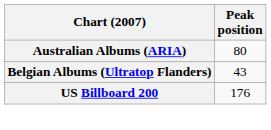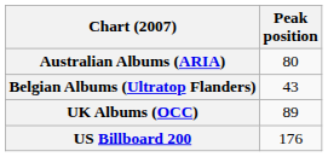 <table class="wikitable sortable plainrowheaders" style="text-align:center">
 <tr>
 <th scope="col">Chart (2007)</th>
 <th scope="col">Peak<br>position</th>
 </tr>
 <tr>
 <th scope="row">Australian Albums (<a href='#'>ARIA</a>)</th>
 <td style="text-align:center;">80</td>
 </tr>
 <tr>
 <th scope="row">Belgian Albums (<a href='#'>Ultratop</a> Flanders)<br><em></em></th>
 <td style="text-align:center;">43</td>
 </tr>
 <tr>
+<th scope="row">UK Albums (<a href='#'>OCC</a>)</th>
+<td style="text-align:center;">89</td>
+</tr>
+<tr>
 <th scope="row">US <a href='#'>Billboard 200</a><br><em></em></th>
 <td style="text-align:center;">176</td>
 </tr>
 </table>
